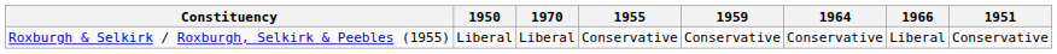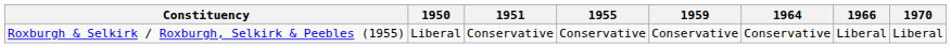 <table class="wikitable sortable">
 <tr>
 <th>Constituency</th>
 <th>1950</th>
-<th>1970</th>
+<th>1951</th>
 <th>1955</th>
 <th>1959</th>
 <th>1964</th>
 <th>1966</th>
-<th>1951</th>
+<th>1970</th>
 </tr>
 <tr>
 <td><a href='#'>Roxburgh & Selkirk</a> / <a href='#'>Roxburgh, Selkirk & Peebles</a> (1955)</td>
 <td bgcolor=>Liberal</td>
-<td bgcolor=>Liberal</td>
+<td bgcolor=>Conservative</td>
 <td bgcolor=>Conservative</td>
 <td bgcolor=>Conservative</td>
 <td bgcolor=>Conservative</td>
 <td bgcolor=>Liberal</td>
-<td bgcolor=>Conservative</td>
+<td bgcolor=>Liberal</td>
 </tr>
 </table>
